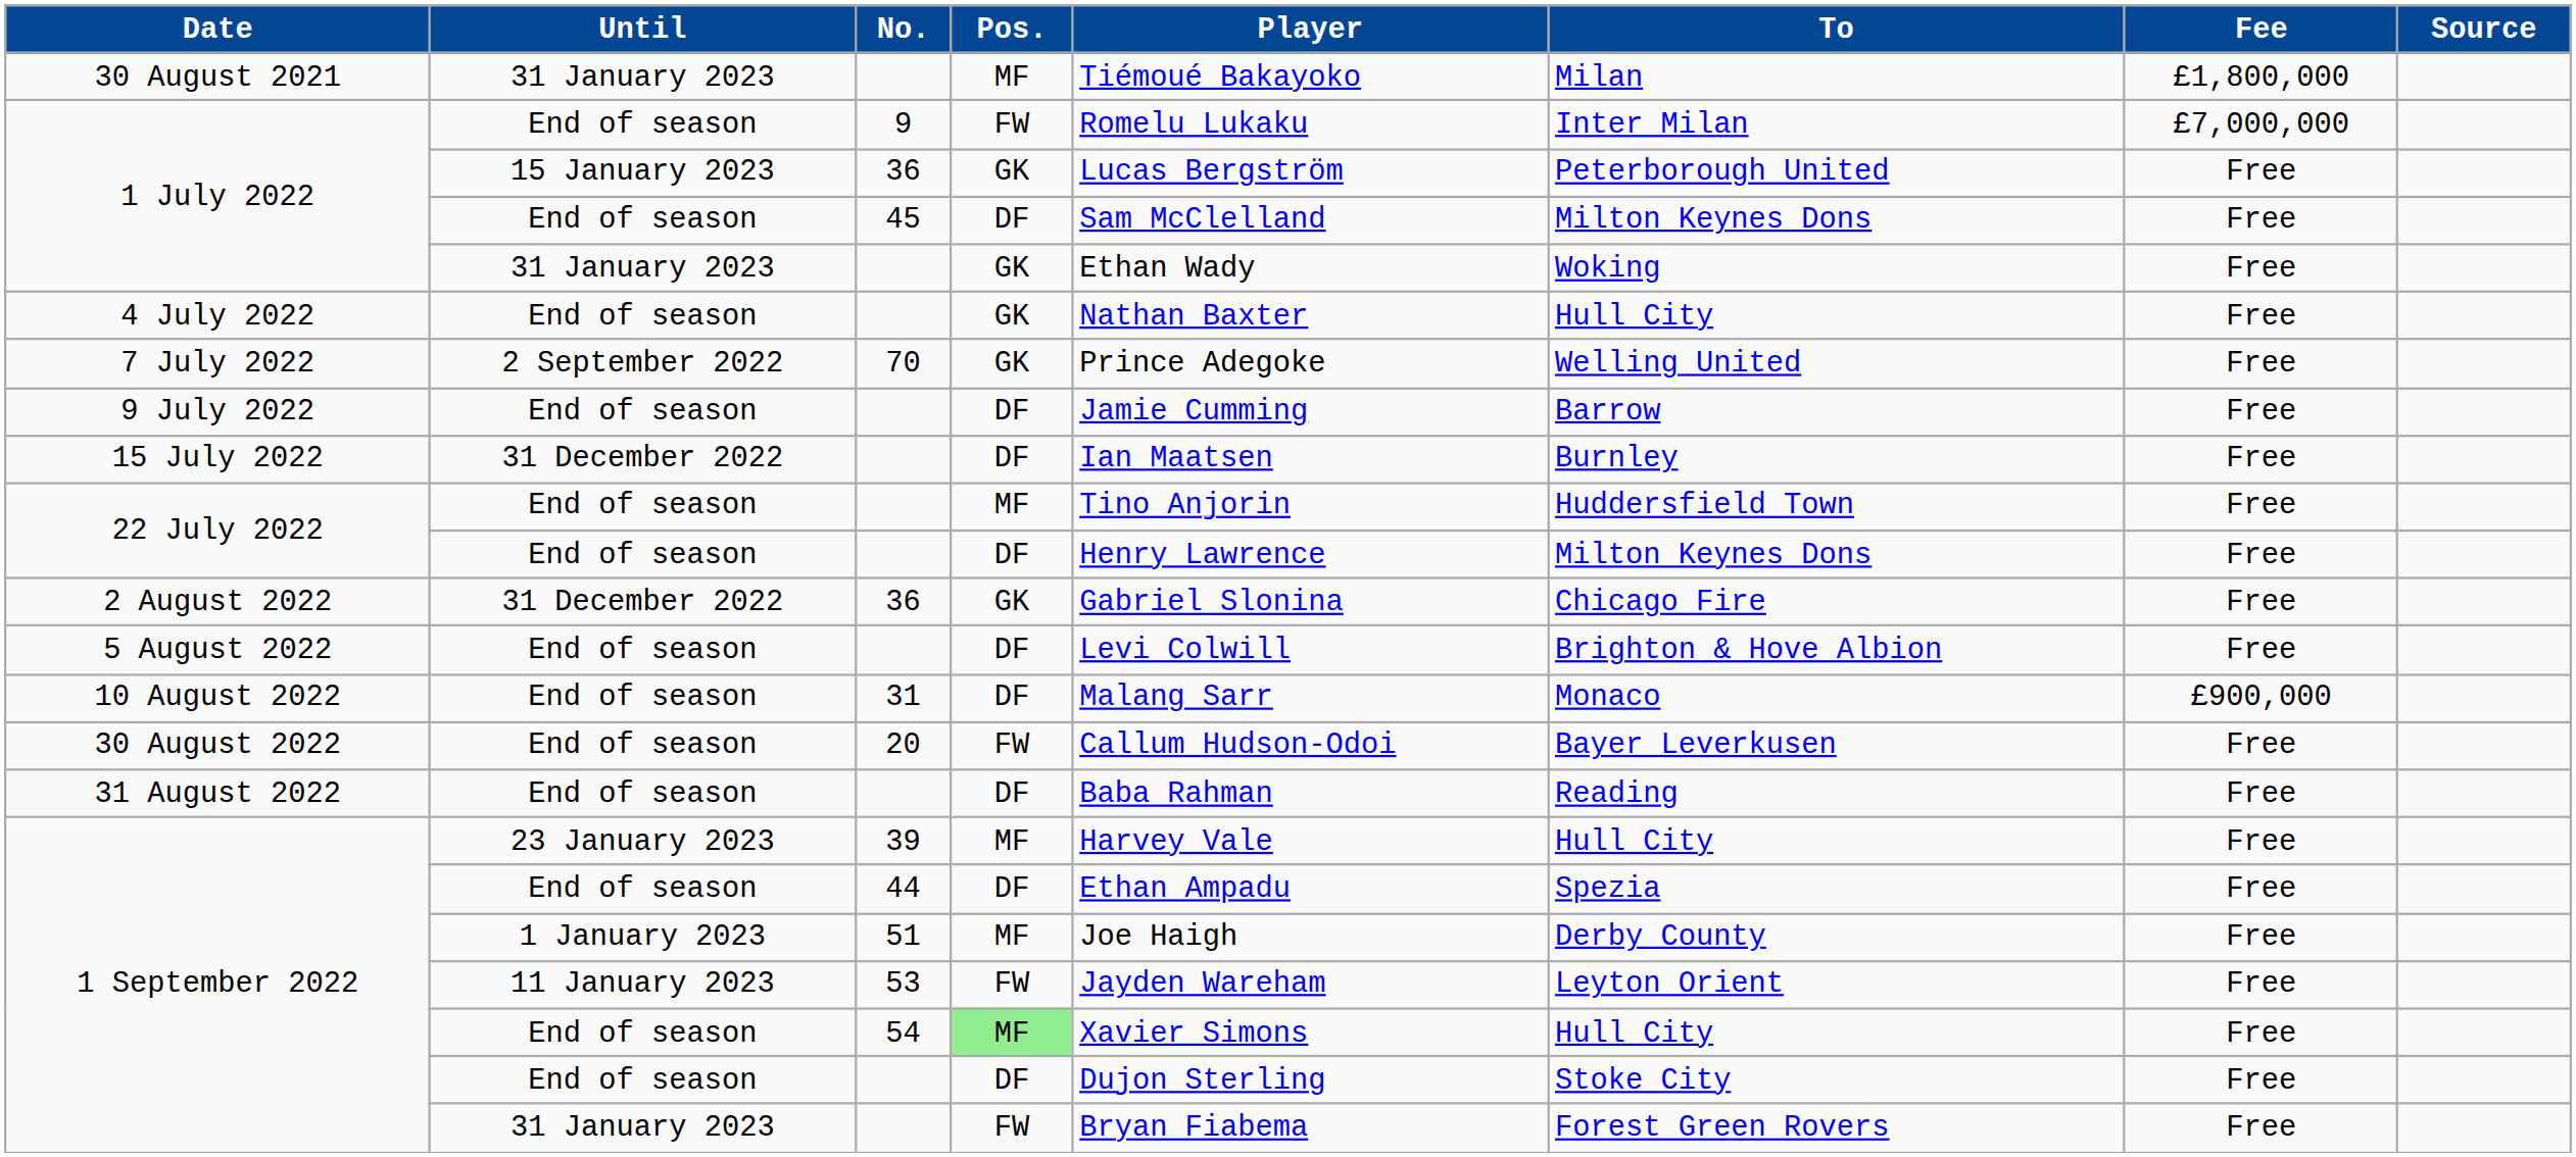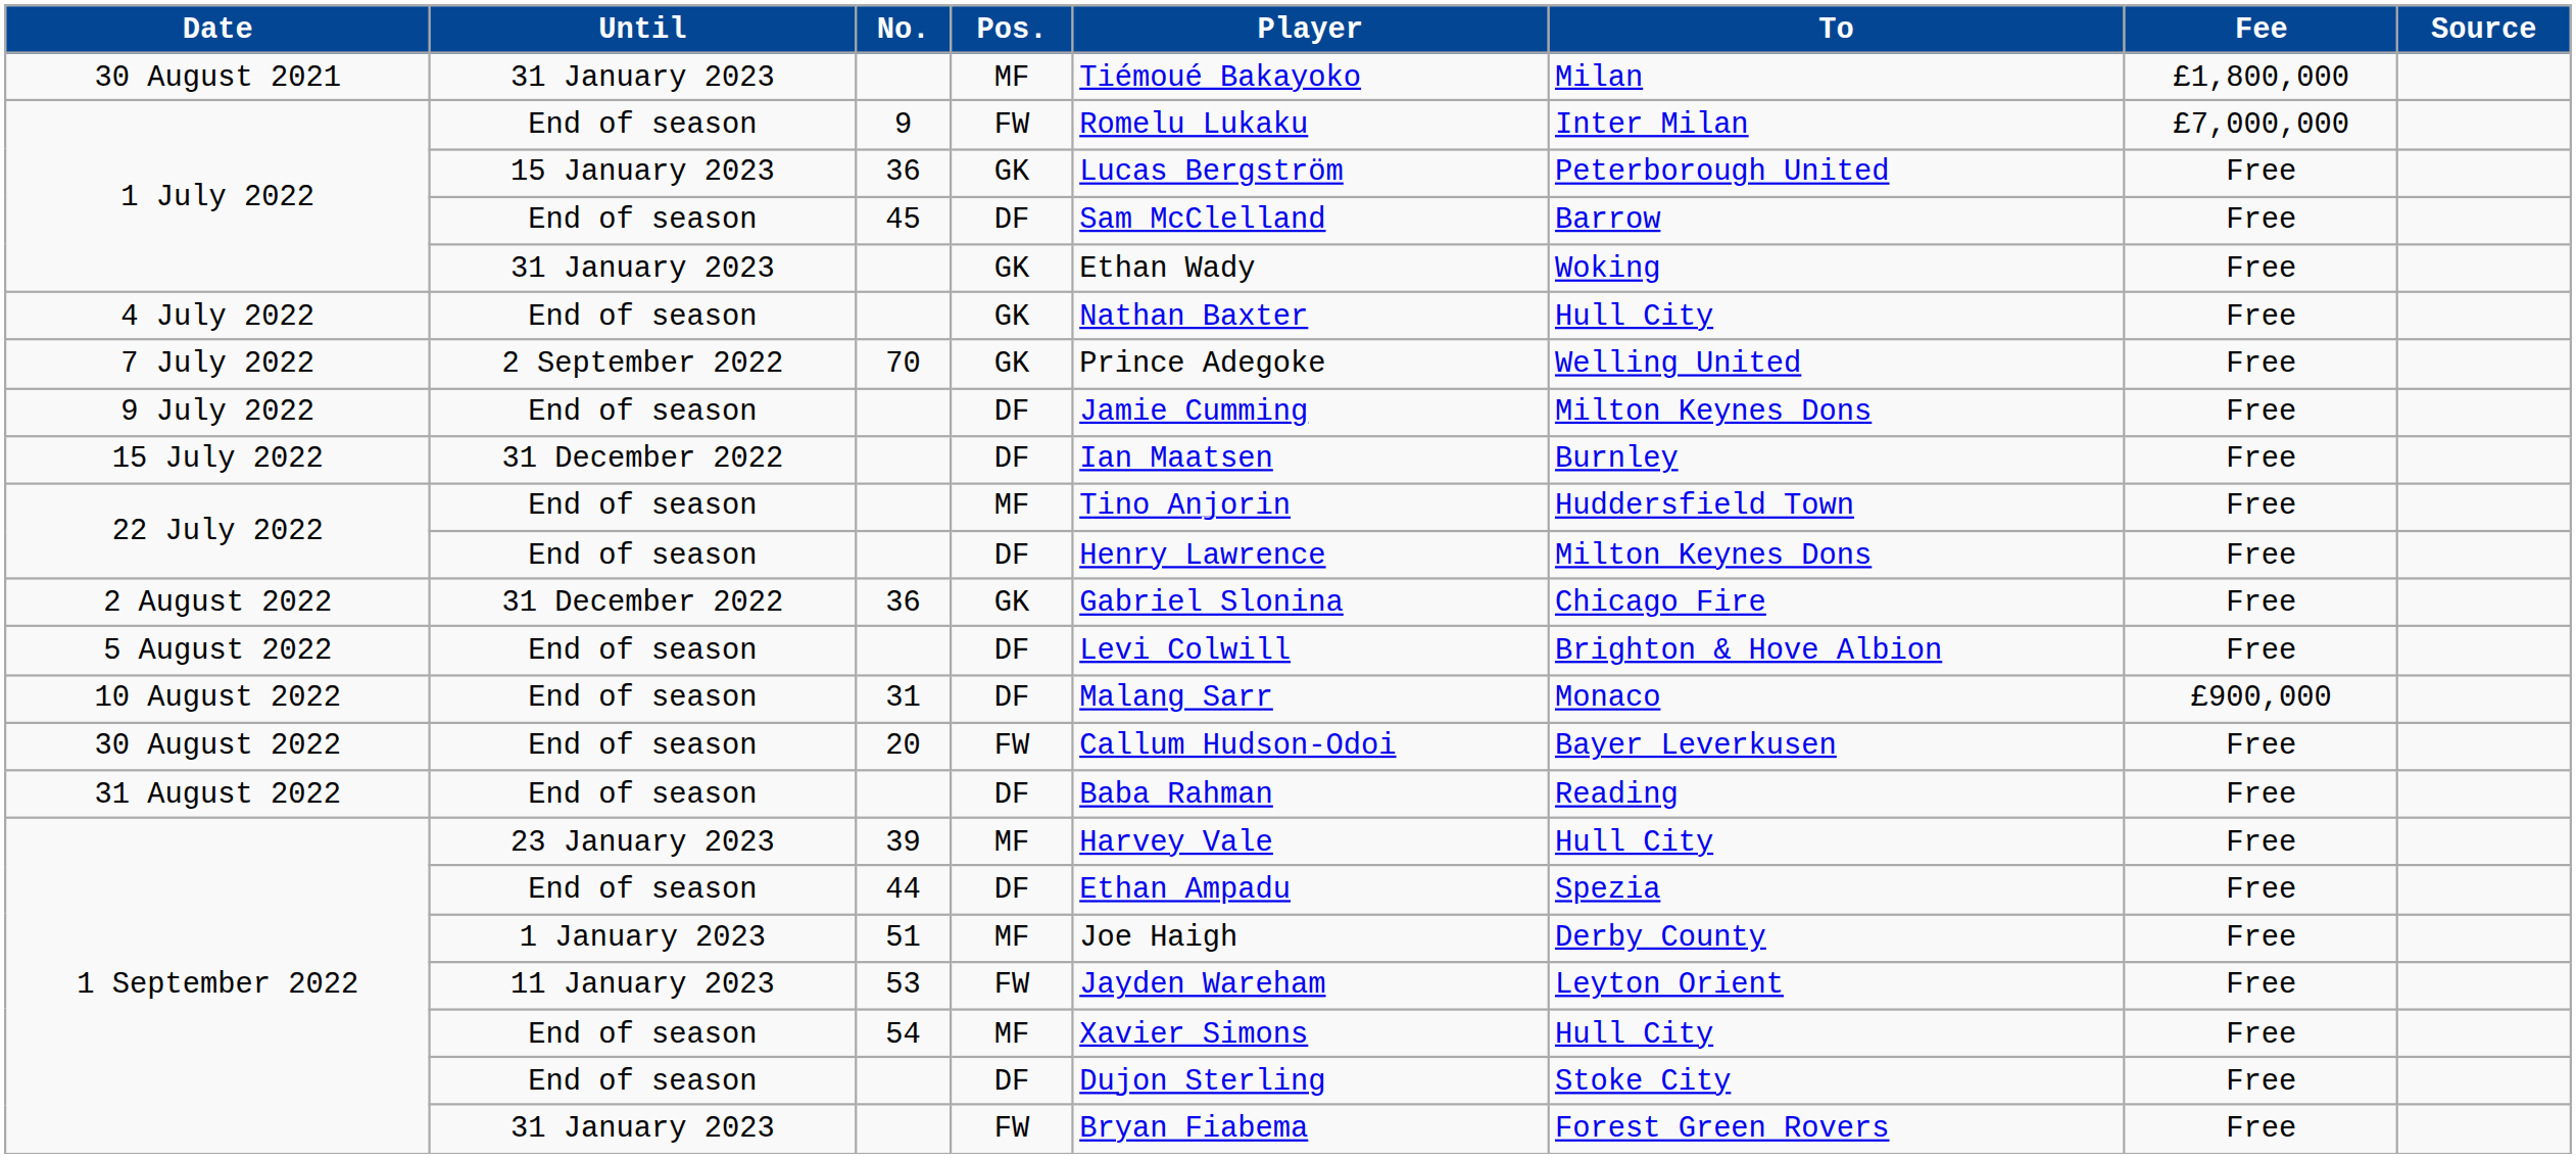 <table class="wikitable sortable" style="text-align:center; width:90%">
 <tr>
 <th scope="col" style="background-color:#034694;color:#FFFFFF">Date</th>
 <th scope="col" style="background-color:#034694;color:#FFFFFF">Until</th>
 <th scope="col" style="background-color:#034694;color:#FFFFFF">No.</th>
 <th scope="col" style="background-color:#034694;color:#FFFFFF">Pos.</th>
 <th scope="col" style="background-color:#034694;color:#FFFFFF">Player</th>
 <th scope="col" style="background-color:#034694;color:#FFFFFF">To</th>
 <th scope="col" style="background-color:#034694;color:#FFFFFF" data-sort-type="currency">Fee</th>
 <th scope="col" class="unsortable" style="background-color:#034694;color:#FFFFFF">Source</th>
 </tr>
 <tr>
 <td>30 August 2021</td>
 <td>31 January 2023</td>
 <td></td>
 <td>MF</td>
 <td align=left> <a href='#'>Tiémoué Bakayoko</a></td>
 <td align=left> <a href='#'>Milan</a></td>
 <td>£1,800,000</td>
 <td></td>
 </tr>
 <tr>
 <td rowspan="4">1 July 2022</td>
 <td>End of season</td>
 <td>9</td>
 <td>FW</td>
 <td align=left> <a href='#'>Romelu Lukaku</a></td>
 <td align=left> <a href='#'>Inter Milan</a></td>
 <td>£7,000,000</td>
 <td></td>
 </tr>
 <tr>
 <td>15 January 2023</td>
 <td>36</td>
 <td>GK</td>
 <td align=left> <a href='#'>Lucas Bergström</a></td>
 <td align=left> <a href='#'>Peterborough United</a></td>
 <td>Free</td>
 <td></td>
 </tr>
 <tr>
 <td>End of season</td>
 <td>45</td>
 <td>DF</td>
 <td align=left> <a href='#'>Sam McClelland</a></td>
-<td align=left> <a href='#'>Milton Keynes Dons</a></td>
+<td align=left> <a href='#'>Barrow</a></td>
 <td>Free</td>
 <td></td>
 </tr>
 <tr>
 <td>31 January 2023</td>
 <td></td>
 <td>GK</td>
 <td align=left> Ethan Wady</td>
 <td align=left> <a href='#'>Woking</a></td>
 <td>Free</td>
 <td></td>
 </tr>
 <tr>
 <td>4 July 2022</td>
 <td>End of season</td>
 <td></td>
 <td>GK</td>
 <td align=left> <a href='#'>Nathan Baxter</a></td>
 <td align=left> <a href='#'>Hull City</a></td>
 <td>Free</td>
 <td></td>
 </tr>
 <tr>
 <td>7 July 2022</td>
 <td>2 September 2022</td>
 <td>70</td>
 <td>GK</td>
 <td align=left> Prince Adegoke</td>
 <td align=left> <a href='#'>Welling United</a></td>
 <td>Free</td>
 <td></td>
 </tr>
 <tr>
 <td>9 July 2022</td>
 <td>End of season</td>
 <td></td>
 <td>DF</td>
 <td align=left> <a href='#'>Jamie Cumming</a></td>
-<td align=left> <a href='#'>Barrow</a></td>
+<td align=left> <a href='#'>Milton Keynes Dons</a></td>
 <td>Free</td>
 <td></td>
 </tr>
 <tr>
 <td>15 July 2022</td>
 <td>31 December 2022</td>
 <td></td>
 <td>DF</td>
 <td align=left> <a href='#'>Ian Maatsen</a></td>
 <td align=left> <a href='#'>Burnley</a></td>
 <td>Free</td>
 <td></td>
 </tr>
 <tr>
 <td rowspan="2">22 July 2022</td>
 <td>End of season</td>
 <td></td>
 <td>MF</td>
 <td align=left> <a href='#'>Tino Anjorin</a></td>
 <td align=left> <a href='#'>Huddersfield Town</a></td>
 <td>Free</td>
 <td></td>
 </tr>
 <tr>
 <td>End of season</td>
 <td></td>
 <td>DF</td>
 <td align=left> <a href='#'>Henry Lawrence</a></td>
 <td align=left> <a href='#'>Milton Keynes Dons</a></td>
 <td>Free</td>
 <td></td>
 </tr>
 <tr>
 <td>2 August 2022</td>
 <td>31 December 2022</td>
 <td>36</td>
 <td>GK</td>
 <td align=left> <a href='#'>Gabriel Slonina</a></td>
 <td align=left> <a href='#'>Chicago Fire</a></td>
 <td>Free</td>
 <td></td>
 </tr>
 <tr>
 <td>5 August 2022</td>
 <td>End of season</td>
 <td></td>
 <td>DF</td>
 <td align=left> <a href='#'>Levi Colwill</a></td>
 <td align=left> <a href='#'>Brighton & Hove Albion</a></td>
 <td>Free</td>
 <td></td>
 </tr>
 <tr>
 <td>10 August 2022</td>
 <td>End of season</td>
 <td>31</td>
 <td>DF</td>
 <td align=left> <a href='#'>Malang Sarr</a></td>
 <td align=left> <a href='#'>Monaco</a></td>
 <td>£900,000</td>
 <td></td>
 </tr>
 <tr>
 <td>30 August 2022</td>
 <td>End of season</td>
 <td>20</td>
 <td>FW</td>
 <td align=left> <a href='#'>Callum Hudson-Odoi</a></td>
 <td align=left> <a href='#'>Bayer Leverkusen</a></td>
 <td>Free</td>
 <td></td>
 </tr>
 <tr>
 <td>31 August 2022</td>
 <td>End of season</td>
 <td></td>
 <td>DF</td>
 <td align=left> <a href='#'>Baba Rahman</a></td>
 <td align=left> <a href='#'>Reading</a></td>
 <td>Free</td>
 <td></td>
 </tr>
 <tr>
 <td rowspan="7">1 September 2022</td>
 <td>23 January 2023</td>
 <td>39</td>
 <td>MF</td>
 <td align=left> <a href='#'>Harvey Vale</a></td>
 <td align=left> <a href='#'>Hull City</a></td>
 <td>Free</td>
 <td></td>
 </tr>
 <tr>
 <td>End of season</td>
 <td>44</td>
 <td>DF</td>
 <td align=left> <a href='#'>Ethan Ampadu</a></td>
 <td align=left> <a href='#'>Spezia</a></td>
 <td>Free</td>
 <td></td>
 </tr>
 <tr>
 <td>1 January 2023</td>
 <td>51</td>
 <td>MF</td>
 <td align=left> Joe Haigh</td>
 <td align=left> <a href='#'>Derby County</a></td>
 <td>Free</td>
 <td></td>
 </tr>
 <tr>
 <td>11 January 2023</td>
 <td>53</td>
 <td>FW</td>
 <td align=left> <a href='#'>Jayden Wareham</a></td>
 <td align=left> <a href='#'>Leyton Orient</a></td>
 <td>Free</td>
 <td></td>
 </tr>
 <tr>
 <td>End of season</td>
 <td>54</td>
-<td style="background: lightgreen;">MF</td>
+<td>MF</td>
 <td align=left> <a href='#'>Xavier Simons</a></td>
 <td align=left> <a href='#'>Hull City</a></td>
 <td>Free</td>
 <td></td>
 </tr>
 <tr>
 <td>End of season</td>
 <td></td>
 <td>DF</td>
 <td align=left> <a href='#'>Dujon Sterling</a></td>
 <td align=left> <a href='#'>Stoke City</a></td>
 <td>Free</td>
 <td></td>
 </tr>
 <tr>
 <td>31 January 2023</td>
 <td></td>
 <td>FW</td>
 <td align=left> <a href='#'>Bryan Fiabema</a></td>
 <td align=left> <a href='#'>Forest Green Rovers</a></td>
 <td>Free</td>
 <td></td>
 </tr>
 </table>
